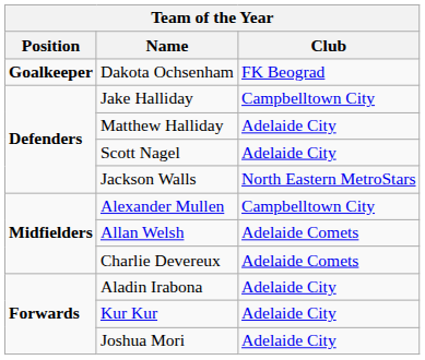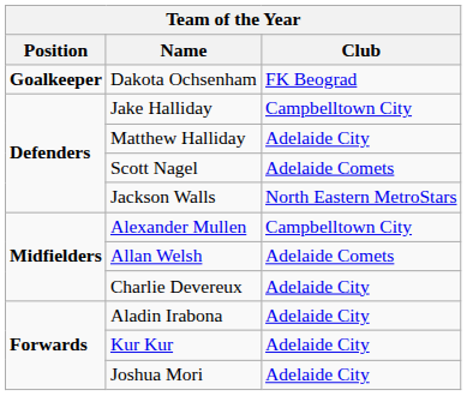 <table class="wikitable">
 <tr>
 <th colspan="3">Team of the Year</th>
 </tr>
 <tr>
 <th><strong>Position</strong></th>
 <th><strong>Name</strong></th>
 <th><strong>Club</strong></th>
 </tr>
 <tr>
 <td><strong>Goalkeeper</strong></td>
 <td>Dakota Ochsenham</td>
 <td><a href='#'>FK Beograd</a></td>
 </tr>
 <tr>
 <td rowspan="4"><strong>Defenders</strong></td>
 <td>Jake Halliday</td>
 <td><a href='#'>Campbelltown City</a></td>
 </tr>
 <tr>
 <td>Matthew Halliday</td>
 <td><a href='#'>Adelaide City</a></td>
 </tr>
 <tr>
 <td>Scott Nagel</td>
-<td><a href='#'>Adelaide City</a></td>
+<td><a href='#'>Adelaide Comets</a></td>
 </tr>
 <tr>
 <td>Jackson Walls</td>
 <td><a href='#'>North Eastern MetroStars</a></td>
 </tr>
 <tr>
 <td rowspan="3"><strong>Midfielders</strong></td>
 <td><a href='#'>Alexander Mullen</a></td>
 <td><a href='#'>Campbelltown City</a></td>
 </tr>
 <tr>
 <td><a href='#'>Allan Welsh</a></td>
 <td><a href='#'>Adelaide Comets</a></td>
 </tr>
 <tr>
 <td>Charlie Devereux</td>
-<td><a href='#'>Adelaide Comets</a></td>
+<td><a href='#'>Adelaide City</a></td>
 </tr>
 <tr>
 <td rowspan="3"><strong>Forwards</strong></td>
 <td>Aladin Irabona</td>
 <td><a href='#'>Adelaide City</a></td>
 </tr>
 <tr>
 <td><a href='#'>Kur Kur</a></td>
 <td><a href='#'>Adelaide City</a></td>
 </tr>
 <tr>
 <td>Joshua Mori</td>
 <td><a href='#'>Adelaide City</a></td>
 </tr>
 </table>
